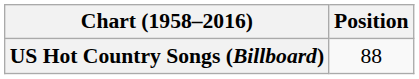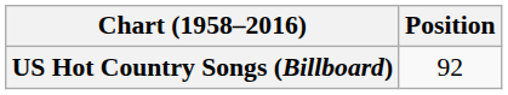 <table class="wikitable plainrowheaders">
 <tr>
 <th>Chart (1958–2016)</th>
 <th>Position</th>
 </tr>
 <tr>
 <th scope="row">US Hot Country Songs (<em>Billboard</em>)</th>
-<td style="text-align:center;">88</td>
+<td style="text-align:center;">92</td>
 </tr>
 </table>
